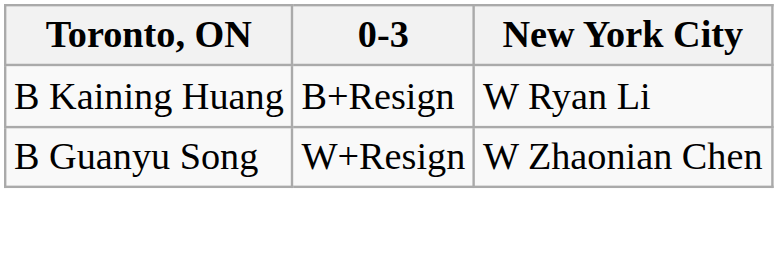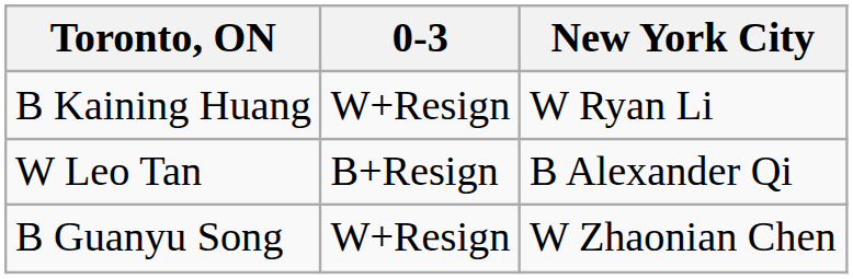 <table class="wikitable">
 <tr>
 <th>Toronto, ON</th>
 <th>0-3</th>
 <th>New York City</th>
 </tr>
 <tr>
 <td>B Kaining Huang</td>
+<td>W+Resign</td>
+<td>W Ryan Li</td>
+</tr>
+<tr>
+<td>W Leo Tan</td>
 <td>B+Resign</td>
-<td>W Ryan Li</td>
+<td>B Alexander Qi</td>
 </tr>
 <tr>
 <td>B Guanyu Song</td>
 <td>W+Resign</td>
 <td>W Zhaonian Chen</td>
 </tr>
 </table>
